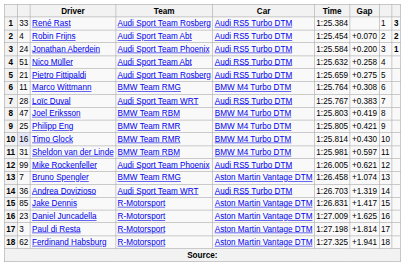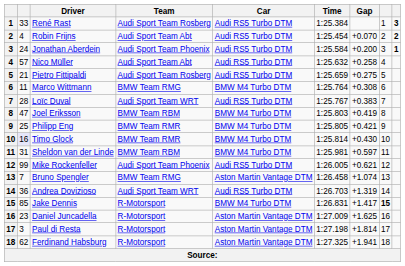 <table class="wikitable" style="font-size: 85%">
 <tr>
 <th></th>
 <th></th>
 <th>Driver</th>
 <th>Team</th>
 <th>Car</th>
 <th>Time</th>
 <th>Gap</th>
 <th></th>
 <th></th>
 </tr>
 <tr>
 <th>1</th>
 <td>33</td>
 <td> <a href='#'>René Rast</a></td>
 <td><a href='#'>Audi Sport Team Rosberg</a></td>
 <td><a href='#'>Audi RS5 Turbo DTM</a></td>
 <td>1:25.384</td>
 <td></td>
 <td>1</td>
 <td align=center><strong>3</strong></td>
 </tr>
 <tr>
 <th>2</th>
 <td>4</td>
 <td> <a href='#'>Robin Frijns</a></td>
 <td><a href='#'>Audi Sport Team Abt</a></td>
 <td><a href='#'>Audi RS5 Turbo DTM</a></td>
 <td>1:25.454</td>
 <td>+0.070</td>
 <td>2</td>
 <td align=center><strong>2</strong></td>
 </tr>
 <tr>
 <th>3</th>
 <td>24</td>
 <td> <a href='#'>Jonathan Aberdein</a></td>
 <td><a href='#'>Audi Sport Team Phoenix</a></td>
 <td><a href='#'>Audi RS5 Turbo DTM</a></td>
 <td>1:25.584</td>
 <td>+0.200</td>
 <td>3</td>
 <td align=center><strong>1</strong></td>
 </tr>
 <tr>
 <th>4</th>
-<td>51</td>
+<td>57</td>
 <td> <a href='#'>Nico Müller</a></td>
 <td><a href='#'>Audi Sport Team Abt</a></td>
 <td><a href='#'>Audi RS5 Turbo DTM</a></td>
 <td>1:25.632</td>
 <td>+0.258</td>
 <td>4</td>
 <td align=center></td>
 </tr>
 <tr>
 <th>5</th>
 <td>21</td>
 <td> <a href='#'>Pietro Fittipaldi</a></td>
 <td><a href='#'>Audi Sport Team Rosberg</a></td>
 <td><a href='#'>Audi RS5 Turbo DTM</a></td>
 <td>1:25.659</td>
 <td>+0.275</td>
 <td>5</td>
 <td align=center></td>
 </tr>
 <tr>
 <th>6</th>
 <td>11</td>
 <td> <a href='#'>Marco Wittmann</a></td>
 <td><a href='#'>BMW Team RMG</a></td>
 <td><a href='#'>BMW M4 Turbo DTM</a></td>
 <td>1:25.764</td>
 <td>+0.308</td>
 <td>6</td>
 <td align=center></td>
 </tr>
 <tr>
 <th>7</th>
 <td>28</td>
 <td> <a href='#'>Loïc Duval</a></td>
 <td><a href='#'>Audi Sport Team WRT</a></td>
 <td><a href='#'>Audi RS5 Turbo DTM</a></td>
 <td>1:25.767</td>
 <td>+0.383</td>
 <td>7</td>
 <td align=center></td>
 </tr>
 <tr>
 <th>8</th>
 <td>47</td>
 <td> <a href='#'>Joel Eriksson</a></td>
 <td><a href='#'>BMW Team RBM</a></td>
 <td><a href='#'>BMW M4 Turbo DTM</a></td>
 <td>1:25.803</td>
 <td>+0.419</td>
 <td>8</td>
 <td align=center></td>
 </tr>
 <tr>
 <th>9</th>
 <td>25</td>
 <td> <a href='#'>Philipp Eng</a></td>
 <td><a href='#'>BMW Team RMR</a></td>
 <td><a href='#'>BMW M4 Turbo DTM</a></td>
 <td>1:25.805</td>
 <td>+0.421</td>
 <td>9</td>
 <td align=center></td>
 </tr>
 <tr>
 <th>10</th>
 <td style="background: lavender;">16</td>
 <td> <a href='#'>Timo Glock</a></td>
 <td><a href='#'>BMW Team RMR</a></td>
 <td><a href='#'>BMW M4 Turbo DTM</a></td>
 <td>1:25.814</td>
 <td>+0.430</td>
 <td>10</td>
 <td align=center></td>
 </tr>
 <tr>
 <th>11</th>
 <td>31</td>
 <td> <a href='#'>Sheldon van der Linde</a></td>
 <td><a href='#'>BMW Team RBM</a></td>
 <td><a href='#'>BMW M4 Turbo DTM</a></td>
 <td>1:25.981</td>
 <td>+0.597</td>
 <td>11</td>
 <td align=center></td>
 </tr>
 <tr>
 <th>12</th>
 <td>99</td>
 <td> <a href='#'>Mike Rockenfeller</a></td>
 <td><a href='#'>Audi Sport Team Phoenix</a></td>
 <td><a href='#'>Audi RS5 Turbo DTM</a></td>
 <td>1:26.005</td>
 <td>+0.621</td>
 <td>12</td>
 <td align=center></td>
 </tr>
 <tr>
 <th>13</th>
 <td>7</td>
 <td> <a href='#'>Bruno Spengler</a></td>
 <td><a href='#'>BMW Team RMG</a></td>
 <td><a href='#'>Aston Martin Vantage DTM</a></td>
 <td>1:26.458</td>
 <td>+1.074</td>
 <td>13</td>
 <td align=center></td>
 </tr>
 <tr>
 <th>14</th>
 <td>36</td>
 <td> <a href='#'>Andrea Dovizioso</a></td>
 <td><a href='#'>Audi Sport Team WRT</a></td>
 <td><a href='#'>Audi RS5 Turbo DTM</a></td>
 <td>1:26.703</td>
 <td>+1.319</td>
 <td>14</td>
 <td align=center></td>
 </tr>
 <tr>
 <th>15</th>
 <td>85</td>
 <td> <a href='#'>Jake Dennis</a></td>
 <td><a href='#'>R-Motorsport</a></td>
-<td><a href='#'>Aston Martin Vantage DTM</a></td>
+<td><a href='#'>BMW M4 Turbo DTM</a></td>
 <td>1:26.831</td>
 <td>+1.417</td>
-<td>15</td>
+<td><strong>15</strong></td>
 <td align=center></td>
 </tr>
 <tr>
 <th>16</th>
 <td>23</td>
 <td> <a href='#'>Daniel Juncadella</a></td>
 <td><a href='#'>R-Motorsport</a></td>
 <td><a href='#'>Aston Martin Vantage DTM</a></td>
 <td>1:27.009</td>
 <td>+1.625</td>
 <td>16</td>
 <td align=center></td>
 </tr>
 <tr>
 <th>17</th>
 <td>3</td>
 <td> <a href='#'>Paul di Resta</a></td>
 <td><a href='#'>R-Motorsport</a></td>
 <td><a href='#'>Aston Martin Vantage DTM</a></td>
 <td>1:27.198</td>
 <td>+1.814</td>
 <td>17</td>
 <td align=center></td>
 </tr>
 <tr>
 <th>18</th>
 <td>62</td>
 <td> <a href='#'>Ferdinand Habsburg</a></td>
 <td><a href='#'>R-Motorsport</a></td>
 <td><a href='#'>Aston Martin Vantage DTM</a></td>
 <td>1:27.325</td>
 <td>+1.941</td>
 <td>18</td>
 <td align=center></td>
 </tr>
 <tr>
 <th colspan=9>Source:</th>
 </tr>
 </table>
